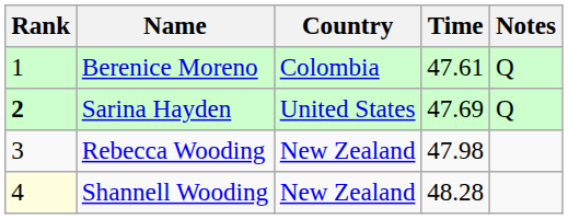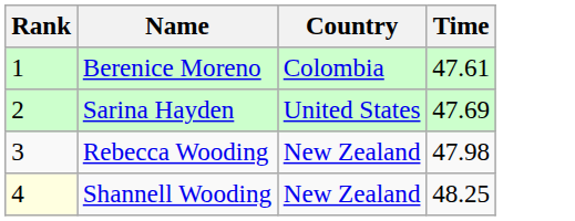 <table class="wikitable" style="font-size:95%" style="text-align:center; width:35em;">
 <tr>
 <th>Rank</th>
 <th>Name</th>
 <th>Country</th>
 <th>Time</th>
-<th>Notes</th>
 </tr>
 <tr bgcolor=ccffcc>
 <td>1</td>
 <td align=left><a href='#'>Berenice Moreno</a></td>
 <td align="left"> <a href='#'>Colombia</a></td>
 <td>47.61</td>
-<td>Q</td>
 </tr>
 <tr bgcolor=ccffcc>
-<td><strong>2</strong></td>
+<td>2</td>
 <td align=left><a href='#'>Sarina Hayden</a></td>
 <td align=left> <a href='#'>United States</a></td>
 <td>47.69</td>
-<td>Q</td>
 </tr>
 <tr>
 <td>3</td>
 <td align=left><a href='#'>Rebecca Wooding</a></td>
 <td align="left"> <a href='#'>New Zealand</a></td>
 <td>47.98</td>
-<td></td>
 </tr>
 <tr>
 <td style="background: lightyellow;">4</td>
 <td align=left><a href='#'>Shannell Wooding</a></td>
 <td align=left> <a href='#'>New Zealand</a></td>
-<td>48.28</td>
-<td></td>
+<td>48.25</td>
 </tr>
 </table>
